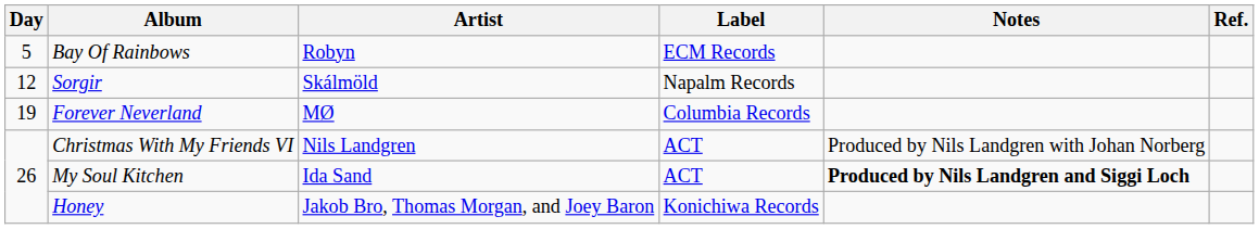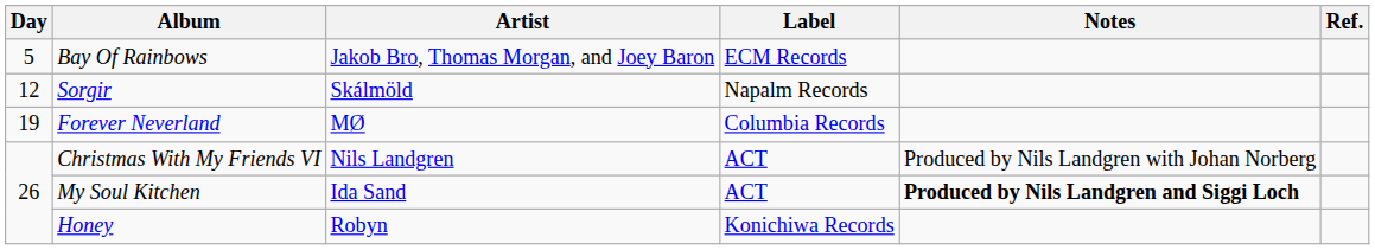 <table class="wikitable">
 <tr>
 <th>Day</th>
 <th>Album</th>
 <th>Artist</th>
 <th>Label</th>
 <th>Notes</th>
 <th>Ref.</th>
 </tr>
 <tr>
 <td rowspan="1" style="text-align:center;">5</td>
 <td><em>Bay Of Rainbows</em></td>
-<td><a href='#'>Robyn</a></td>
+<td><a href='#'>Jakob Bro</a>, <a href='#'>Thomas Morgan</a>, and <a href='#'>Joey Baron</a></td>
 <td><a href='#'>ECM Records</a></td>
 <td></td>
 <td style="text-align:center;"></td>
 </tr>
 <tr>
 <td rowspan="1" style="text-align:center;">12</td>
 <td><em><a href='#'>Sorgir</a></em></td>
 <td><a href='#'>Skálmöld</a></td>
 <td>Napalm Records</td>
 <td></td>
 <td style="text-align:center;"></td>
 </tr>
 <tr>
 <td rowspan="1" style="text-align:center;">19</td>
 <td><em><a href='#'>Forever Neverland</a></em></td>
 <td><a href='#'>MØ</a></td>
 <td><a href='#'>Columbia Records</a></td>
 <td></td>
 <td style="text-align:center;"></td>
 </tr>
 <tr>
 <td rowspan="3" style="text-align:center;">26</td>
 <td><em>Christmas With My Friends VI</em></td>
 <td><a href='#'>Nils Landgren</a></td>
 <td><a href='#'>ACT</a></td>
 <td>Produced by Nils Landgren with Johan Norberg</td>
 <td style="text-align:center;"></td>
 </tr>
 <tr>
 <td><em>My Soul Kitchen</em></td>
 <td><a href='#'>Ida Sand</a></td>
 <td><a href='#'>ACT</a></td>
 <td><strong>Produced by Nils Landgren and Siggi Loch</strong></td>
 <td style="text-align:center;"></td>
 </tr>
 <tr>
 <td><em><a href='#'>Honey</a></em></td>
-<td><a href='#'>Jakob Bro</a>, <a href='#'>Thomas Morgan</a>, and <a href='#'>Joey Baron</a></td>
+<td><a href='#'>Robyn</a></td>
 <td><a href='#'>Konichiwa Records</a></td>
 <td></td>
 <td style="text-align:center;"></td>
 </tr>
 </table>
